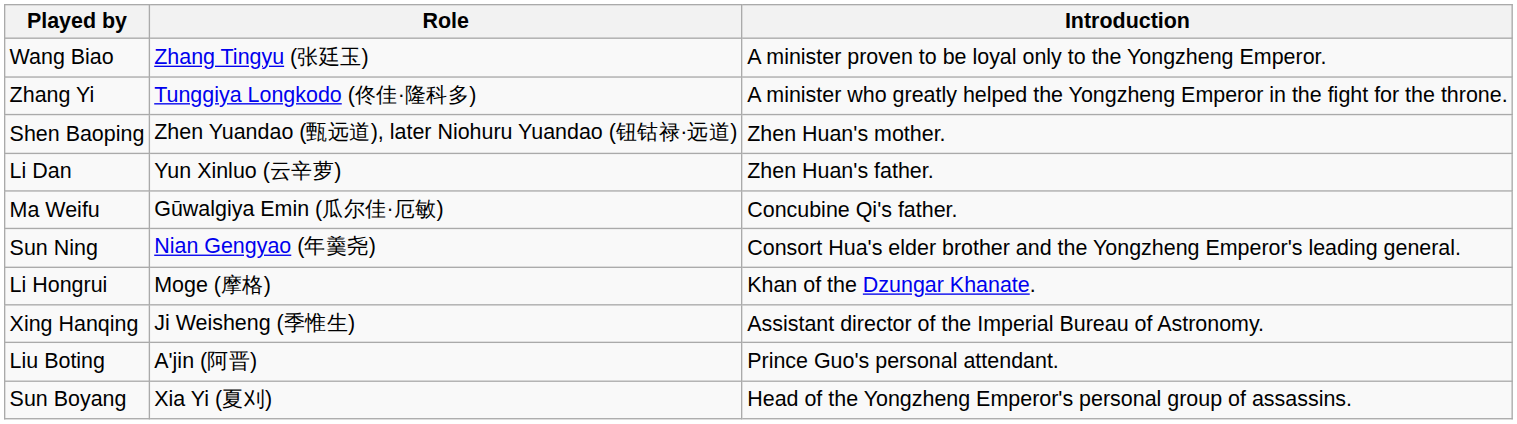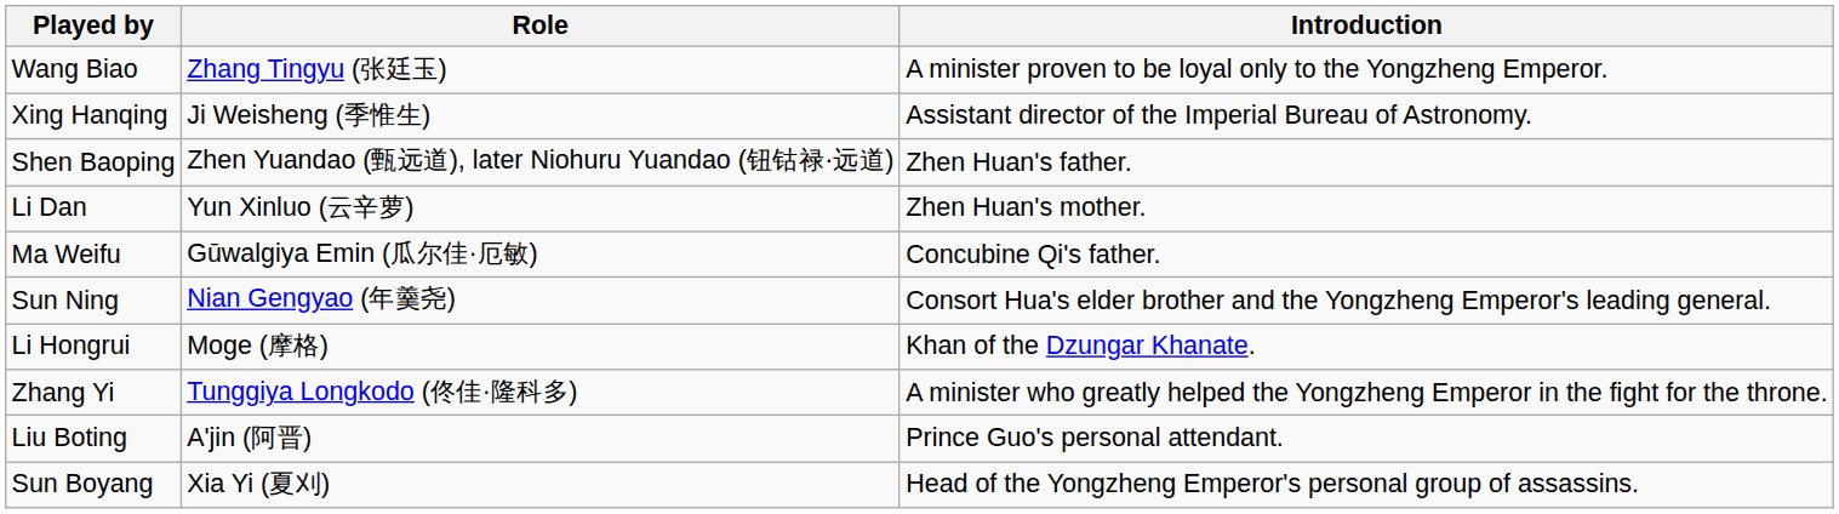 <table class="wikitable">
 <tr>
 <th>Played by</th>
 <th>Role</th>
 <th>Introduction</th>
 </tr>
 <tr>
 <td>Wang Biao</td>
 <td><a href='#'>Zhang Tingyu</a> (张廷玉)</td>
 <td>A minister proven to be loyal only to the Yongzheng Emperor.</td>
 </tr>
 <tr>
-<td>Zhang Yi</td>
-<td><a href='#'>Tunggiya Longkodo</a> (佟佳·隆科多)</td>
-<td>A minister who greatly helped the Yongzheng Emperor in the fight for the throne.</td>
+<td>Xing Hanqing</td>
+<td>Ji Weisheng (季惟生)</td>
+<td>Assistant director of the Imperial Bureau of Astronomy.</td>
 </tr>
 <tr>
 <td>Shen Baoping</td>
 <td>Zhen Yuandao (甄远道), later Niohuru Yuandao (钮钴禄·远道)</td>
-<td>Zhen Huan's mother.</td>
+<td>Zhen Huan's father.</td>
 </tr>
 <tr>
 <td>Li Dan</td>
 <td>Yun Xinluo (云辛萝)</td>
-<td>Zhen Huan's father.</td>
+<td>Zhen Huan's mother.</td>
 </tr>
 <tr>
 <td>Ma Weifu</td>
 <td>Gūwalgiya Emin (瓜尔佳·厄敏)</td>
 <td>Concubine Qi's father.</td>
 </tr>
 <tr>
 <td>Sun Ning</td>
 <td><a href='#'>Nian Gengyao</a> (年羹尧)</td>
 <td>Consort Hua's elder brother and the Yongzheng Emperor's leading general.</td>
 </tr>
 <tr>
 <td>Li Hongrui</td>
 <td>Moge (摩格)</td>
 <td>Khan of the <a href='#'>Dzungar Khanate</a>.</td>
 </tr>
 <tr>
-<td>Xing Hanqing</td>
-<td>Ji Weisheng (季惟生)</td>
-<td>Assistant director of the Imperial Bureau of Astronomy.</td>
+<td>Zhang Yi</td>
+<td><a href='#'>Tunggiya Longkodo</a> (佟佳·隆科多)</td>
+<td>A minister who greatly helped the Yongzheng Emperor in the fight for the throne.</td>
 </tr>
 <tr>
 <td>Liu Boting</td>
 <td>A'jin (阿晋)</td>
 <td>Prince Guo's personal attendant.</td>
 </tr>
 <tr>
 <td>Sun Boyang</td>
 <td>Xia Yi (夏刈)</td>
 <td>Head of the Yongzheng Emperor's personal group of assassins.</td>
 </tr>
 </table>
